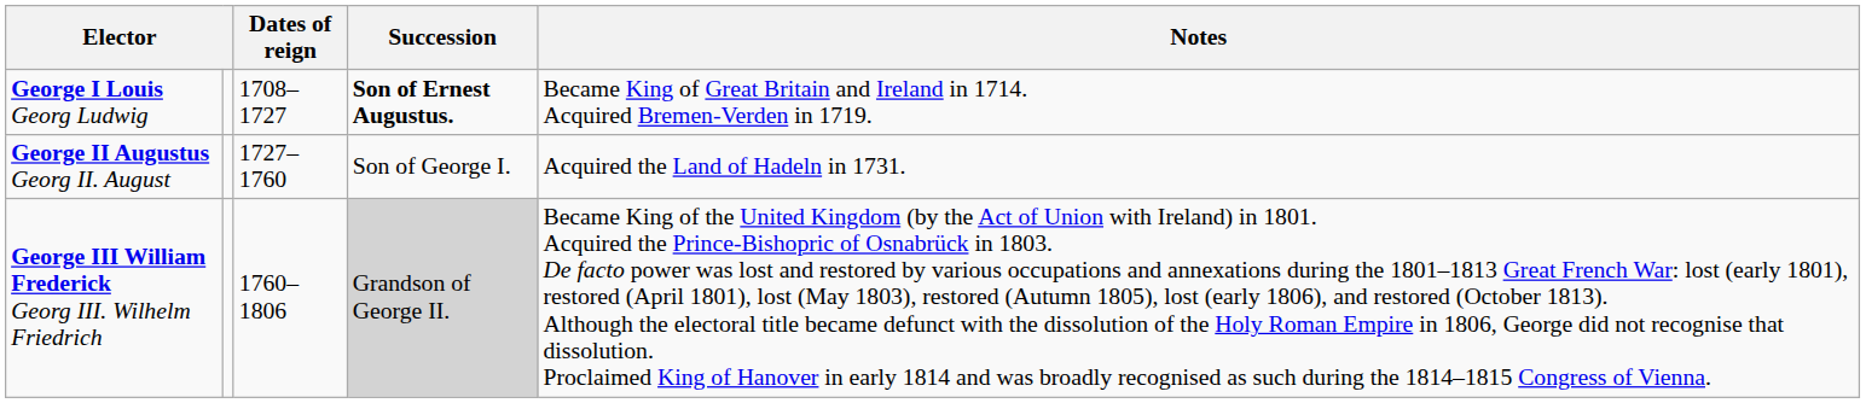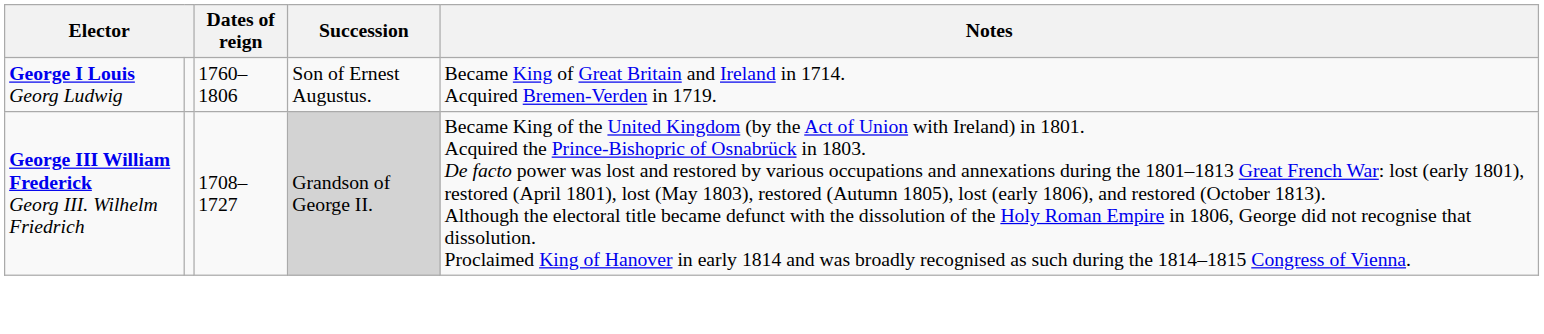 <table class="wikitable">
 <tr>
 <th colspan=2>Elector</th>
 <th>Dates of reign</th>
 <th>Succession</th>
 <th>Notes</th>
 </tr>
 <tr>
 <td><strong><a href='#'>George I Louis</a></strong><br><em>Georg Ludwig</em></td>
 <td></td>
-<td>1708–1727</td>
-<td><strong>Son of Ernest Augustus.</strong></td>
+<td>1760–1806</td>
+<td>Son of Ernest Augustus.</td>
 <td>Became <a href='#'>King</a> of <a href='#'>Great Britain</a> and <a href='#'>Ireland</a> in 1714.<br>Acquired <a href='#'>Bremen-Verden</a> in 1719.</td>
-</tr>
-<tr>
-<td><strong><a href='#'>George II Augustus</a></strong><br><em>Georg II. August</em></td>
-<td></td>
-<td>1727–1760</td>
-<td>Son of George I.</td>
-<td>Acquired the <a href='#'>Land of Hadeln</a> in 1731.</td>
 </tr>
 <tr>
 <td><strong><a href='#'>George III William Frederick</a></strong><br><em>Georg III. Wilhelm Friedrich</em></td>
 <td></td>
-<td>1760–1806</td>
+<td>1708–1727</td>
 <td style="background: lightgrey;">Grandson of George II.</td>
 <td>Became King of the <a href='#'>United Kingdom</a> (by the <a href='#'>Act of Union</a> with Ireland) in 1801.<br>Acquired the <a href='#'>Prince-Bishopric of Osnabrück</a> in 1803.<br><em>De facto</em> power was lost and restored by various occupations and annexations during the 1801–1813 <a href='#'>Great French War</a>: lost (early 1801), restored (April 1801), lost (May 1803), restored (Autumn 1805), lost (early 1806), and restored (October 1813).<br>Although the electoral title became defunct with the dissolution of the <a href='#'>Holy Roman Empire</a> in 1806, George did not recognise that dissolution.<br>Proclaimed <a href='#'>King of Hanover</a> in early 1814 and was broadly recognised as such during the 1814–1815 <a href='#'>Congress of Vienna</a>.</td>
 </tr>
 </table>
